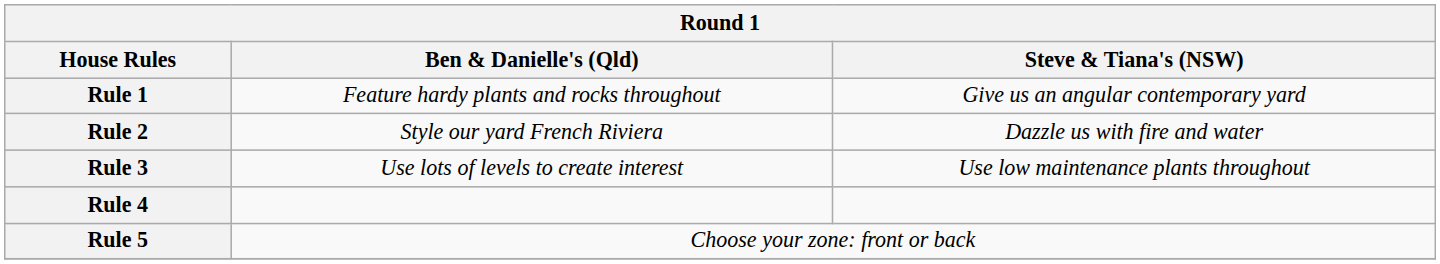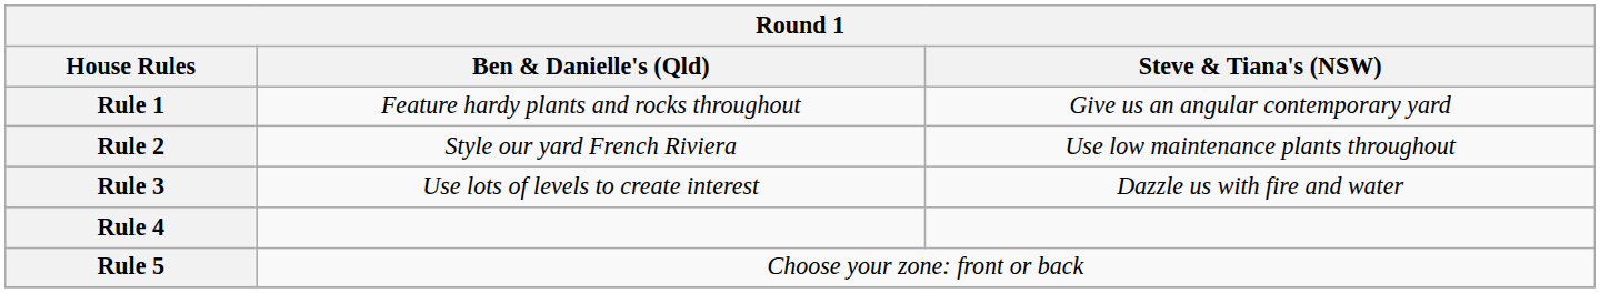 <table class="wikitable plainrowheaders" style="text-align:center; font-size:90%; width:65em;">
 <tr>
 <th colspan="3" >Round 1</th>
 </tr>
 <tr>
 <th style="width:15%;">House Rules</th>
 <th style="width:40%;">Ben & Danielle's (Qld)</th>
 <th style="width:40%;">Steve & Tiana's (NSW)</th>
 </tr>
 <tr>
 <th>Rule 1</th>
 <td><em>Feature hardy plants and rocks throughout</em></td>
 <td><em>Give us an angular contemporary yard</em></td>
 </tr>
 <tr>
 <th>Rule 2</th>
 <td><em>Style our yard French Riviera</em></td>
-<td><em>Dazzle us with fire and water</em></td>
+<td><em>Use low maintenance plants throughout</em></td>
 </tr>
 <tr>
 <th>Rule 3</th>
 <td><em>Use lots of levels to create interest</em></td>
-<td><em>Use low maintenance plants throughout</em></td>
+<td><em>Dazzle us with fire and water</em></td>
 </tr>
 <tr>
 <th>Rule 4</th>
 <td></td>
 <td></td>
 </tr>
 <tr>
 <th>Rule 5</th>
 <td colspan="2"><em>Choose your zone: front or back</em></td>
 </tr>
 <tr>
 </tr>
 </table>
